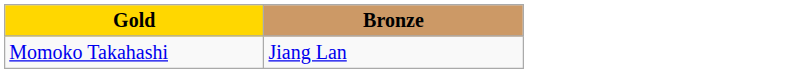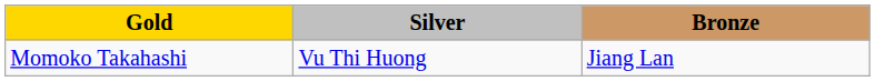 <table class="wikitable" style="text-align:left">
 <tr align="center">
 <td width=200 bgcolor=gold><strong>Gold</strong></td>
+<td width=200 bgcolor=silver><strong>Silver</strong></td>
 <td width=200 bgcolor=CC9966><strong>Bronze</strong></td>
 </tr>
 <tr>
 <td><a href='#'>Momoko Takahashi</a><br><em></em></td>
+<td><a href='#'>Vu Thi Huong</a><br><em></em></td>
 <td><a href='#'>Jiang Lan</a><br><em></em></td>
 </tr>
 </table>
